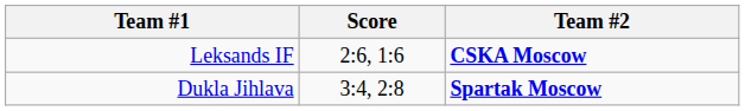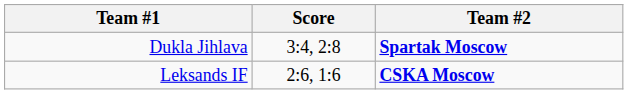 <table class="wikitable" style="text-align: center;">
 <tr>
 <th width=22%>Team #1</th>
 <th width=11%>Score</th>
 <th width=22%>Team #2</th>
 </tr>
 <tr>
+<td style="text-align: right;"><a href='#'>Dukla Jihlava</a> </td>
+<td>3:4, 2:8</td>
+<td style="text-align: left;"> <strong><a href='#'>Spartak Moscow</a></strong></td>
+</tr>
+<tr>
 <td style="text-align: right;"><a href='#'>Leksands IF</a> </td>
 <td>2:6, 1:6</td>
 <td style="text-align: left;"> <strong><a href='#'>CSKA Moscow</a></strong></td>
 </tr>
-<tr>
-<td style="text-align: right;"><a href='#'>Dukla Jihlava</a> </td>
-<td>3:4, 2:8</td>
-<td style="text-align: left;"> <strong><a href='#'>Spartak Moscow</a></strong></td>
-</tr>
 </table>
